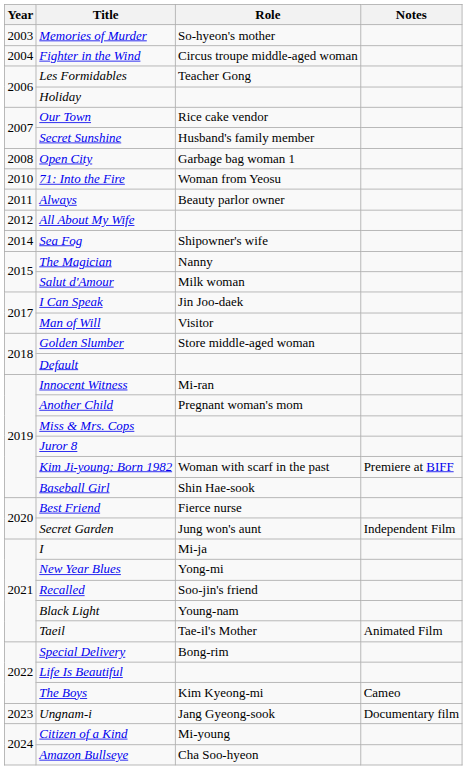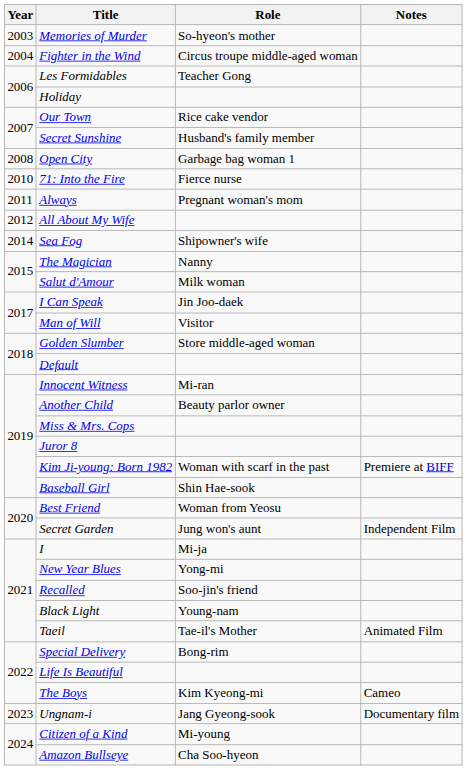 <table class="wikitable sortable">
 <tr>
 <th>Year</th>
 <th>Title</th>
 <th>Role</th>
 <th class="unsortable">Notes</th>
 </tr>
 <tr>
 <td>2003</td>
 <td><em><a href='#'>Memories of Murder</a></em></td>
 <td>So-hyeon's mother</td>
 <td></td>
 </tr>
 <tr>
 <td>2004</td>
 <td><em><a href='#'>Fighter in the Wind</a></em></td>
 <td>Circus troupe middle-aged woman</td>
 <td></td>
 </tr>
 <tr>
 <td rowspan=2>2006</td>
 <td><em>Les Formidables</em></td>
 <td>Teacher Gong</td>
 <td></td>
 </tr>
 <tr>
 <td><em>Holiday</em></td>
 <td></td>
 <td></td>
 </tr>
 <tr>
 <td rowspan=2>2007</td>
 <td><em><a href='#'>Our Town</a></em></td>
 <td>Rice cake vendor</td>
 <td></td>
 </tr>
 <tr>
 <td><em><a href='#'>Secret Sunshine</a></em></td>
 <td>Husband's family member</td>
 <td></td>
 </tr>
 <tr>
 <td>2008</td>
 <td><em><a href='#'>Open City</a></em></td>
 <td>Garbage bag woman 1</td>
 <td></td>
 </tr>
 <tr>
 <td>2010</td>
 <td><em><a href='#'>71: Into the Fire</a></em></td>
-<td>Woman from Yeosu</td>
+<td>Fierce nurse</td>
 <td></td>
 </tr>
 <tr>
 <td>2011</td>
 <td><em><a href='#'>Always</a></em></td>
-<td>Beauty parlor owner</td>
+<td>Pregnant woman's mom</td>
 <td></td>
 </tr>
 <tr>
 <td>2012</td>
 <td><em><a href='#'>All About My Wife</a></em></td>
 <td></td>
 <td></td>
 </tr>
 <tr>
 <td>2014</td>
 <td><em><a href='#'>Sea Fog</a></em></td>
 <td>Shipowner's wife</td>
 <td></td>
 </tr>
 <tr>
 <td rowspan=2>2015</td>
 <td><em><a href='#'>The Magician</a></em></td>
 <td>Nanny</td>
 <td></td>
 </tr>
 <tr>
 <td><em><a href='#'>Salut d'Amour</a></em></td>
 <td>Milk woman</td>
 <td></td>
 </tr>
 <tr>
 <td rowspan=2>2017</td>
 <td><em><a href='#'>I Can Speak</a></em></td>
 <td>Jin Joo-daek</td>
 <td></td>
 </tr>
 <tr>
 <td><em><a href='#'>Man of Will</a></em></td>
 <td>Visitor</td>
 <td></td>
 </tr>
 <tr>
 <td rowspan=2>2018</td>
 <td><em><a href='#'>Golden Slumber</a></em></td>
 <td>Store middle-aged woman</td>
 <td></td>
 </tr>
 <tr>
 <td><em><a href='#'>Default</a></em></td>
 <td></td>
 <td></td>
 </tr>
 <tr>
 <td rowspan=6>2019</td>
 <td><em><a href='#'>Innocent Witness</a></em></td>
 <td>Mi-ran</td>
 <td></td>
 </tr>
 <tr>
 <td><em><a href='#'>Another Child</a></em></td>
-<td>Pregnant woman's mom</td>
+<td>Beauty parlor owner</td>
 <td></td>
 </tr>
 <tr>
 <td><em><a href='#'>Miss & Mrs. Cops</a></em></td>
 <td></td>
 <td></td>
 </tr>
 <tr>
 <td><em><a href='#'>Juror 8</a></em></td>
 <td></td>
 <td></td>
 </tr>
 <tr>
 <td><em><a href='#'>Kim Ji-young: Born 1982</a></em></td>
 <td>Woman with scarf in the past</td>
 <td>Premiere at <a href='#'>BIFF</a></td>
 </tr>
 <tr>
 <td><em><a href='#'>Baseball Girl</a></em></td>
 <td>Shin Hae-sook</td>
 <td></td>
 </tr>
 <tr>
 <td rowspan=2>2020</td>
 <td><em><a href='#'>Best Friend</a></em></td>
-<td>Fierce nurse</td>
+<td>Woman from Yeosu</td>
 <td></td>
 </tr>
 <tr>
 <td><em>Secret Garden</em></td>
 <td>Jung won's aunt</td>
 <td>Independent Film</td>
 </tr>
 <tr>
 <td rowspan=5>2021</td>
 <td><em>I</em></td>
 <td>Mi-ja</td>
 <td></td>
 </tr>
 <tr>
 <td><em><a href='#'>New Year Blues</a></em></td>
 <td>Yong-mi</td>
 <td></td>
 </tr>
 <tr>
 <td><em><a href='#'>Recalled</a></em></td>
 <td>Soo-jin's friend</td>
 <td></td>
 </tr>
 <tr>
 <td><em>Black Light</em></td>
 <td>Young-nam</td>
 <td></td>
 </tr>
 <tr>
 <td><em>Taeil</em></td>
 <td>Tae-il's Mother</td>
 <td>Animated Film</td>
 </tr>
 <tr>
 <td rowspan=3>2022</td>
 <td><em><a href='#'>Special Delivery</a></em></td>
 <td>Bong-rim</td>
 <td></td>
 </tr>
 <tr>
 <td><em><a href='#'>Life Is Beautiful</a></em></td>
 <td></td>
 <td></td>
 </tr>
 <tr>
 <td><em><a href='#'>The Boys</a></em></td>
 <td>Kim Kyeong-mi</td>
 <td>Cameo</td>
 </tr>
 <tr>
 <td>2023</td>
 <td><em>Ungnam-i</em></td>
 <td>Jang Gyeong-sook</td>
 <td>Documentary film</td>
 </tr>
 <tr>
 <td rowspan="2">2024</td>
 <td><em><a href='#'>Citizen of a Kind</a></em></td>
 <td>Mi-young</td>
 <td></td>
 </tr>
 <tr>
 <td><em><a href='#'>Amazon Bullseye</a></em></td>
 <td>Cha Soo-hyeon</td>
 <td></td>
 </tr>
 </table>
